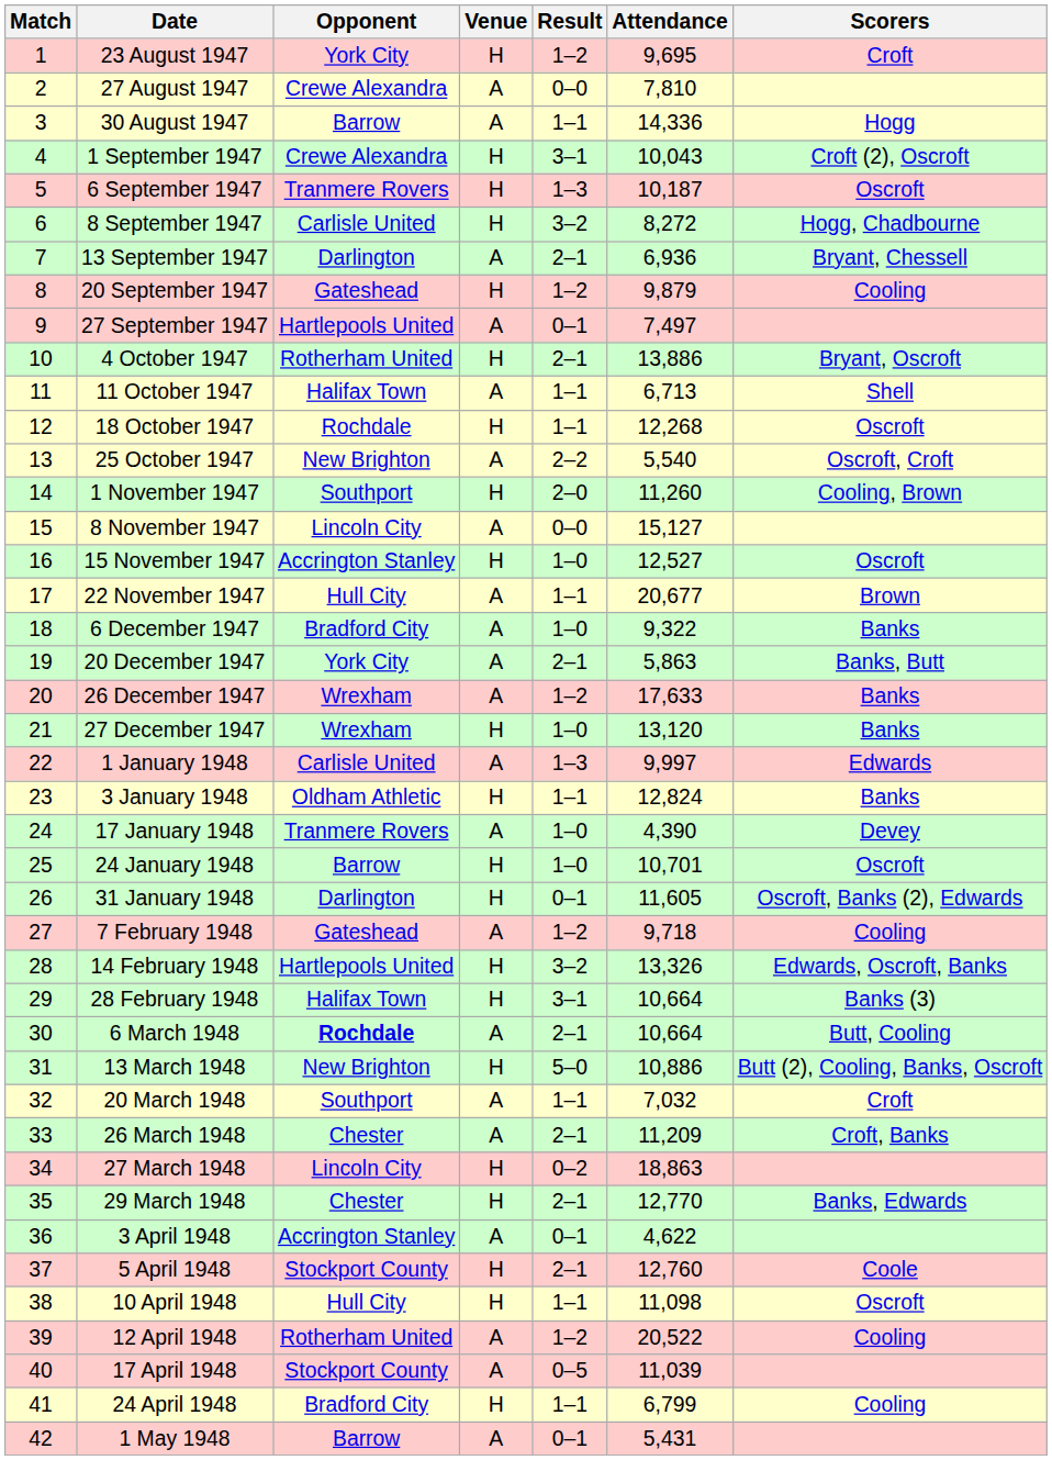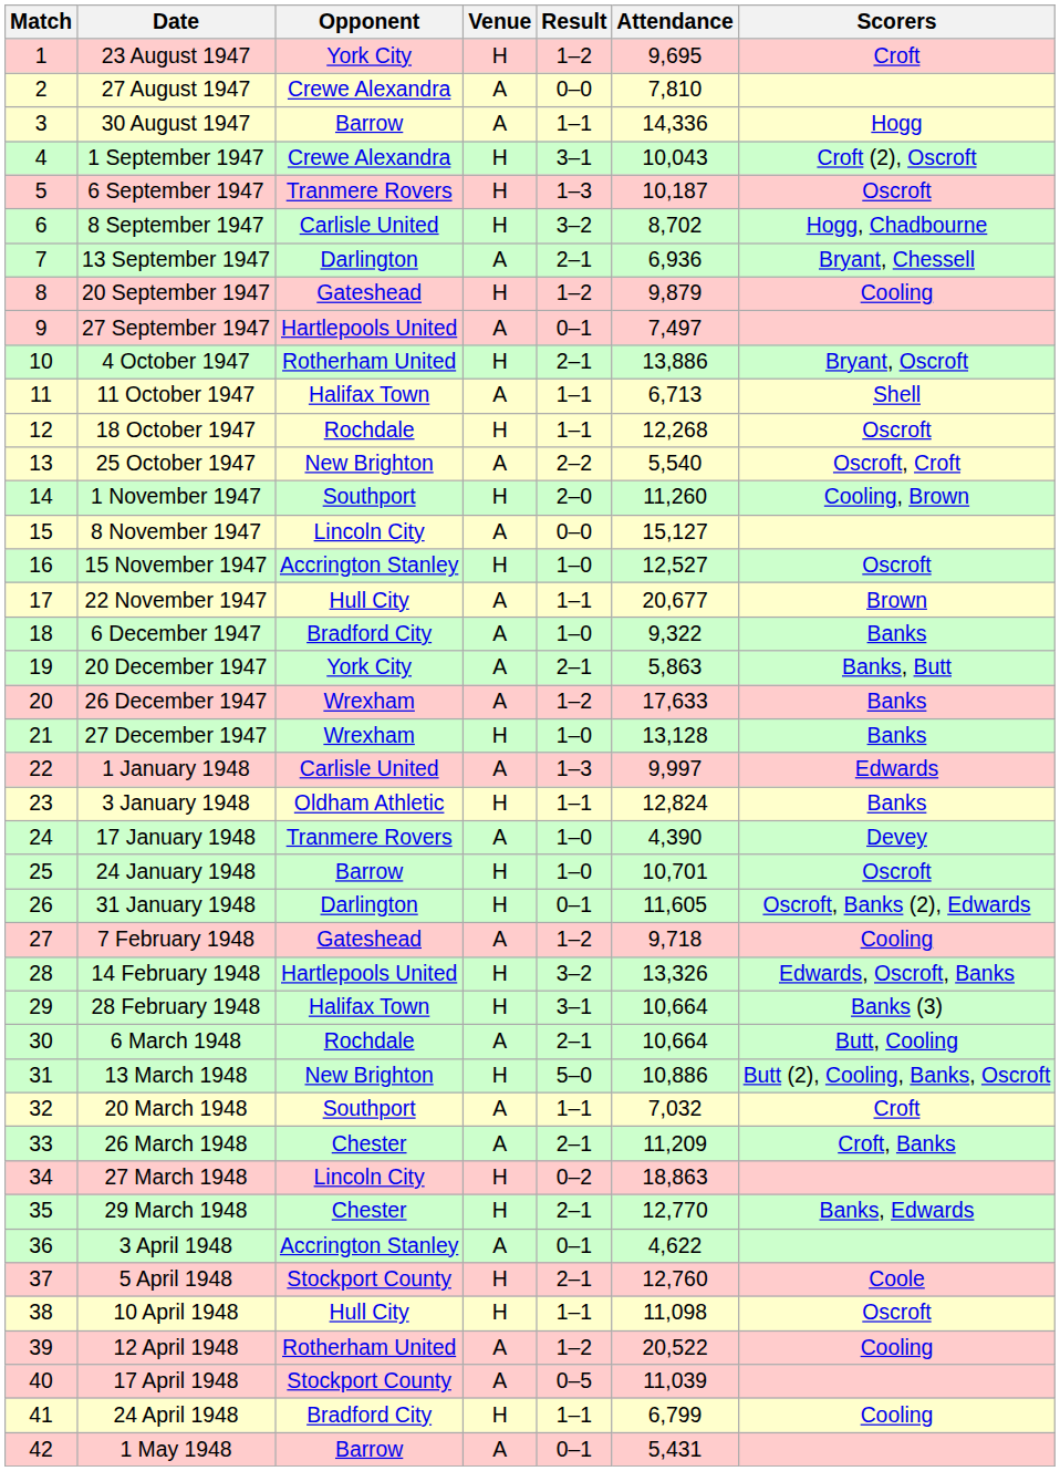 <table class="wikitable" style="font-size:100%; text-align:center">
 <tr>
 <th>Match</th>
 <th>Date</th>
 <th>Opponent</th>
 <th>Venue</th>
 <th>Result</th>
 <th>Attendance</th>
 <th>Scorers</th>
 </tr>
 <tr style="background: #FFCCCC;">
 <td>1</td>
 <td>23 August 1947</td>
 <td><a href='#'>York City</a></td>
 <td>H</td>
 <td>1–2</td>
 <td>9,695</td>
 <td><a href='#'>Croft</a></td>
 </tr>
 <tr style="background: #FFFFCC;">
 <td>2</td>
 <td>27 August 1947</td>
 <td><a href='#'>Crewe Alexandra</a></td>
 <td>A</td>
 <td>0–0</td>
 <td>7,810</td>
 <td></td>
 </tr>
 <tr style="background: #FFFFCC;">
 <td>3</td>
 <td>30 August 1947</td>
 <td><a href='#'>Barrow</a></td>
 <td>A</td>
 <td>1–1</td>
 <td>14,336</td>
 <td><a href='#'>Hogg</a></td>
 </tr>
 <tr style="background: #CCFFCC;">
 <td>4</td>
 <td>1 September 1947</td>
 <td><a href='#'>Crewe Alexandra</a></td>
 <td>H</td>
 <td>3–1</td>
 <td>10,043</td>
 <td><a href='#'>Croft</a> (2), <a href='#'>Oscroft</a></td>
 </tr>
 <tr style="background: #FFCCCC;">
 <td>5</td>
 <td>6 September 1947</td>
 <td><a href='#'>Tranmere Rovers</a></td>
 <td>H</td>
 <td>1–3</td>
 <td>10,187</td>
 <td><a href='#'>Oscroft</a></td>
 </tr>
 <tr style="background: #CCFFCC;">
 <td>6</td>
 <td>8 September 1947</td>
 <td><a href='#'>Carlisle United</a></td>
 <td>H</td>
 <td>3–2</td>
-<td>8,272</td>
+<td>8,702</td>
 <td><a href='#'>Hogg</a>, <a href='#'>Chadbourne</a></td>
 </tr>
 <tr style="background: #CCFFCC;">
 <td>7</td>
 <td>13 September 1947</td>
 <td><a href='#'>Darlington</a></td>
 <td>A</td>
 <td>2–1</td>
 <td>6,936</td>
 <td><a href='#'>Bryant</a>, <a href='#'>Chessell</a></td>
 </tr>
 <tr style="background: #FFCCCC;">
 <td>8</td>
 <td>20 September 1947</td>
 <td><a href='#'>Gateshead</a></td>
 <td>H</td>
 <td>1–2</td>
 <td>9,879</td>
 <td><a href='#'>Cooling</a></td>
 </tr>
 <tr style="background: #FFCCCC;">
 <td>9</td>
 <td>27 September 1947</td>
 <td><a href='#'>Hartlepools United</a></td>
 <td>A</td>
 <td>0–1</td>
 <td>7,497</td>
 <td></td>
 </tr>
 <tr style="background: #CCFFCC;">
 <td>10</td>
 <td>4 October 1947</td>
 <td><a href='#'>Rotherham United</a></td>
 <td>H</td>
 <td>2–1</td>
 <td>13,886</td>
 <td><a href='#'>Bryant</a>, <a href='#'>Oscroft</a></td>
 </tr>
 <tr style="background: #FFFFCC;">
 <td>11</td>
 <td>11 October 1947</td>
 <td><a href='#'>Halifax Town</a></td>
 <td>A</td>
 <td>1–1</td>
 <td>6,713</td>
 <td><a href='#'>Shell</a></td>
 </tr>
 <tr style="background: #FFFFCC;">
 <td>12</td>
 <td>18 October 1947</td>
 <td><a href='#'>Rochdale</a></td>
 <td>H</td>
 <td>1–1</td>
 <td>12,268</td>
 <td><a href='#'>Oscroft</a></td>
 </tr>
 <tr style="background: #FFFFCC;">
 <td>13</td>
 <td>25 October 1947</td>
 <td><a href='#'>New Brighton</a></td>
 <td>A</td>
 <td>2–2</td>
 <td>5,540</td>
 <td><a href='#'>Oscroft</a>, <a href='#'>Croft</a></td>
 </tr>
 <tr style="background: #CCFFCC;">
 <td>14</td>
 <td>1 November 1947</td>
 <td><a href='#'>Southport</a></td>
 <td>H</td>
 <td>2–0</td>
 <td>11,260</td>
 <td><a href='#'>Cooling</a>, <a href='#'>Brown</a></td>
 </tr>
 <tr style="background: #FFFFCC;">
 <td>15</td>
 <td>8 November 1947</td>
 <td><a href='#'>Lincoln City</a></td>
 <td>A</td>
 <td>0–0</td>
 <td>15,127</td>
 <td></td>
 </tr>
 <tr style="background: #CCFFCC;">
 <td>16</td>
 <td>15 November 1947</td>
 <td><a href='#'>Accrington Stanley</a></td>
 <td>H</td>
 <td>1–0</td>
 <td>12,527</td>
 <td><a href='#'>Oscroft</a></td>
 </tr>
 <tr style="background: #FFFFCC;">
 <td>17</td>
 <td>22 November 1947</td>
 <td><a href='#'>Hull City</a></td>
 <td>A</td>
 <td>1–1</td>
 <td>20,677</td>
 <td><a href='#'>Brown</a></td>
 </tr>
 <tr style="background: #CCFFCC;">
 <td>18</td>
 <td>6 December 1947</td>
 <td><a href='#'>Bradford City</a></td>
 <td>A</td>
 <td>1–0</td>
 <td>9,322</td>
 <td><a href='#'>Banks</a></td>
 </tr>
 <tr style="background: #CCFFCC;">
 <td>19</td>
 <td>20 December 1947</td>
 <td><a href='#'>York City</a></td>
 <td>A</td>
 <td>2–1</td>
 <td>5,863</td>
 <td><a href='#'>Banks</a>, <a href='#'>Butt</a></td>
 </tr>
 <tr style="background: #FFCCCC;">
 <td>20</td>
 <td>26 December 1947</td>
 <td><a href='#'>Wrexham</a></td>
 <td>A</td>
 <td>1–2</td>
 <td>17,633</td>
 <td><a href='#'>Banks</a></td>
 </tr>
 <tr style="background: #CCFFCC;">
 <td>21</td>
 <td>27 December 1947</td>
 <td><a href='#'>Wrexham</a></td>
 <td>H</td>
 <td>1–0</td>
-<td>13,120</td>
+<td>13,128</td>
 <td><a href='#'>Banks</a></td>
 </tr>
 <tr style="background: #FFCCCC;">
 <td>22</td>
 <td>1 January 1948</td>
 <td><a href='#'>Carlisle United</a></td>
 <td>A</td>
 <td>1–3</td>
 <td>9,997</td>
 <td><a href='#'>Edwards</a></td>
 </tr>
 <tr style="background: #FFFFCC;">
 <td>23</td>
 <td>3 January 1948</td>
 <td><a href='#'>Oldham Athletic</a></td>
 <td>H</td>
 <td>1–1</td>
 <td>12,824</td>
 <td><a href='#'>Banks</a></td>
 </tr>
 <tr style="background: #CCFFCC;">
 <td>24</td>
 <td>17 January 1948</td>
 <td><a href='#'>Tranmere Rovers</a></td>
 <td>A</td>
 <td>1–0</td>
 <td>4,390</td>
 <td><a href='#'>Devey</a></td>
 </tr>
 <tr style="background: #CCFFCC;">
 <td>25</td>
 <td>24 January 1948</td>
 <td><a href='#'>Barrow</a></td>
 <td>H</td>
 <td>1–0</td>
 <td>10,701</td>
 <td><a href='#'>Oscroft</a></td>
 </tr>
 <tr style="background: #CCFFCC;">
 <td>26</td>
 <td>31 January 1948</td>
 <td><a href='#'>Darlington</a></td>
 <td>H</td>
 <td>0–1</td>
 <td>11,605</td>
 <td><a href='#'>Oscroft</a>, <a href='#'>Banks</a> (2), <a href='#'>Edwards</a></td>
 </tr>
 <tr style="background: #FFCCCC;">
 <td>27</td>
 <td>7 February 1948</td>
 <td><a href='#'>Gateshead</a></td>
 <td>A</td>
 <td>1–2</td>
 <td>9,718</td>
 <td><a href='#'>Cooling</a></td>
 </tr>
 <tr style="background: #CCFFCC;">
 <td>28</td>
 <td>14 February 1948</td>
 <td><a href='#'>Hartlepools United</a></td>
 <td>H</td>
 <td>3–2</td>
 <td>13,326</td>
 <td><a href='#'>Edwards</a>, <a href='#'>Oscroft</a>, <a href='#'>Banks</a></td>
 </tr>
 <tr style="background: #CCFFCC;">
 <td>29</td>
 <td>28 February 1948</td>
 <td><a href='#'>Halifax Town</a></td>
 <td>H</td>
 <td>3–1</td>
 <td>10,664</td>
 <td><a href='#'>Banks</a> (3)</td>
 </tr>
 <tr style="background: #CCFFCC;">
 <td>30</td>
 <td>6 March 1948</td>
-<td><strong><a href='#'>Rochdale</a></strong></td>
+<td><a href='#'>Rochdale</a></td>
 <td>A</td>
 <td>2–1</td>
 <td>10,664</td>
 <td><a href='#'>Butt</a>, <a href='#'>Cooling</a></td>
 </tr>
 <tr style="background: #CCFFCC;">
 <td>31</td>
 <td>13 March 1948</td>
 <td><a href='#'>New Brighton</a></td>
 <td>H</td>
 <td>5–0</td>
 <td>10,886</td>
 <td><a href='#'>Butt</a> (2), <a href='#'>Cooling</a>, <a href='#'>Banks</a>, <a href='#'>Oscroft</a></td>
 </tr>
 <tr style="background: #FFFFCC;">
 <td>32</td>
 <td>20 March 1948</td>
 <td><a href='#'>Southport</a></td>
 <td>A</td>
 <td>1–1</td>
 <td>7,032</td>
 <td><a href='#'>Croft</a></td>
 </tr>
 <tr style="background: #CCFFCC;">
 <td>33</td>
 <td>26 March 1948</td>
 <td><a href='#'>Chester</a></td>
 <td>A</td>
 <td>2–1</td>
 <td>11,209</td>
 <td><a href='#'>Croft</a>, <a href='#'>Banks</a></td>
 </tr>
 <tr style="background: #FFCCCC;">
 <td>34</td>
 <td>27 March 1948</td>
 <td><a href='#'>Lincoln City</a></td>
 <td>H</td>
 <td>0–2</td>
 <td>18,863</td>
 <td></td>
 </tr>
 <tr style="background: #CCFFCC;">
 <td>35</td>
 <td>29 March 1948</td>
 <td><a href='#'>Chester</a></td>
 <td>H</td>
 <td>2–1</td>
 <td>12,770</td>
 <td><a href='#'>Banks</a>, <a href='#'>Edwards</a></td>
 </tr>
 <tr style="background: #CCFFCC;">
 <td>36</td>
 <td>3 April 1948</td>
 <td><a href='#'>Accrington Stanley</a></td>
 <td>A</td>
 <td>0–1</td>
 <td>4,622</td>
 <td></td>
 </tr>
 <tr style="background: #FFCCCC;">
 <td>37</td>
 <td>5 April 1948</td>
 <td><a href='#'>Stockport County</a></td>
 <td>H</td>
 <td>2–1</td>
 <td>12,760</td>
 <td><a href='#'>Coole</a></td>
 </tr>
 <tr style="background: #FFFFCC;">
 <td>38</td>
 <td>10 April 1948</td>
 <td><a href='#'>Hull City</a></td>
 <td>H</td>
 <td>1–1</td>
 <td>11,098</td>
 <td><a href='#'>Oscroft</a></td>
 </tr>
 <tr style="background: #FFCCCC;">
 <td>39</td>
 <td>12 April 1948</td>
 <td><a href='#'>Rotherham United</a></td>
 <td>A</td>
 <td>1–2</td>
 <td>20,522</td>
 <td><a href='#'>Cooling</a></td>
 </tr>
 <tr style="background: #FFCCCC;">
 <td>40</td>
 <td>17 April 1948</td>
 <td><a href='#'>Stockport County</a></td>
 <td>A</td>
 <td>0–5</td>
 <td>11,039</td>
 <td></td>
 </tr>
 <tr style="background: #FFFFCC;">
 <td>41</td>
 <td>24 April 1948</td>
 <td><a href='#'>Bradford City</a></td>
 <td>H</td>
 <td>1–1</td>
 <td>6,799</td>
 <td><a href='#'>Cooling</a></td>
 </tr>
 <tr style="background: #FFCCCC;">
 <td>42</td>
 <td>1 May 1948</td>
 <td><a href='#'>Barrow</a></td>
 <td>A</td>
 <td>0–1</td>
 <td>5,431</td>
 <td></td>
 </tr>
 </table>
